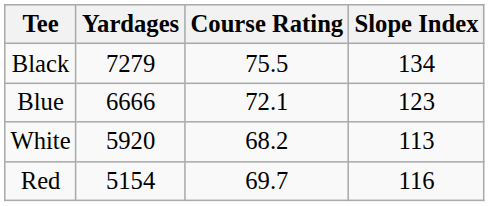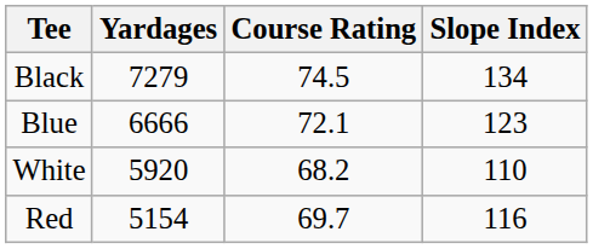 <table class="wikitable" style="text-align:center; border:1px">
 <tr>
 <th>Tee</th>
 <th>Yardages</th>
 <th>Course Rating</th>
 <th>Slope Index</th>
 </tr>
 <tr>
 <td>Black</td>
 <td>7279</td>
-<td>75.5</td>
+<td>74.5</td>
 <td>134</td>
 </tr>
 <tr>
 <td>Blue</td>
 <td>6666</td>
 <td>72.1</td>
 <td>123</td>
 </tr>
 <tr>
 <td>White</td>
 <td>5920</td>
 <td>68.2</td>
-<td>113</td>
+<td>110</td>
 </tr>
 <tr>
 <td>Red</td>
 <td>5154</td>
 <td>69.7</td>
 <td>116</td>
 </tr>
 </table>
